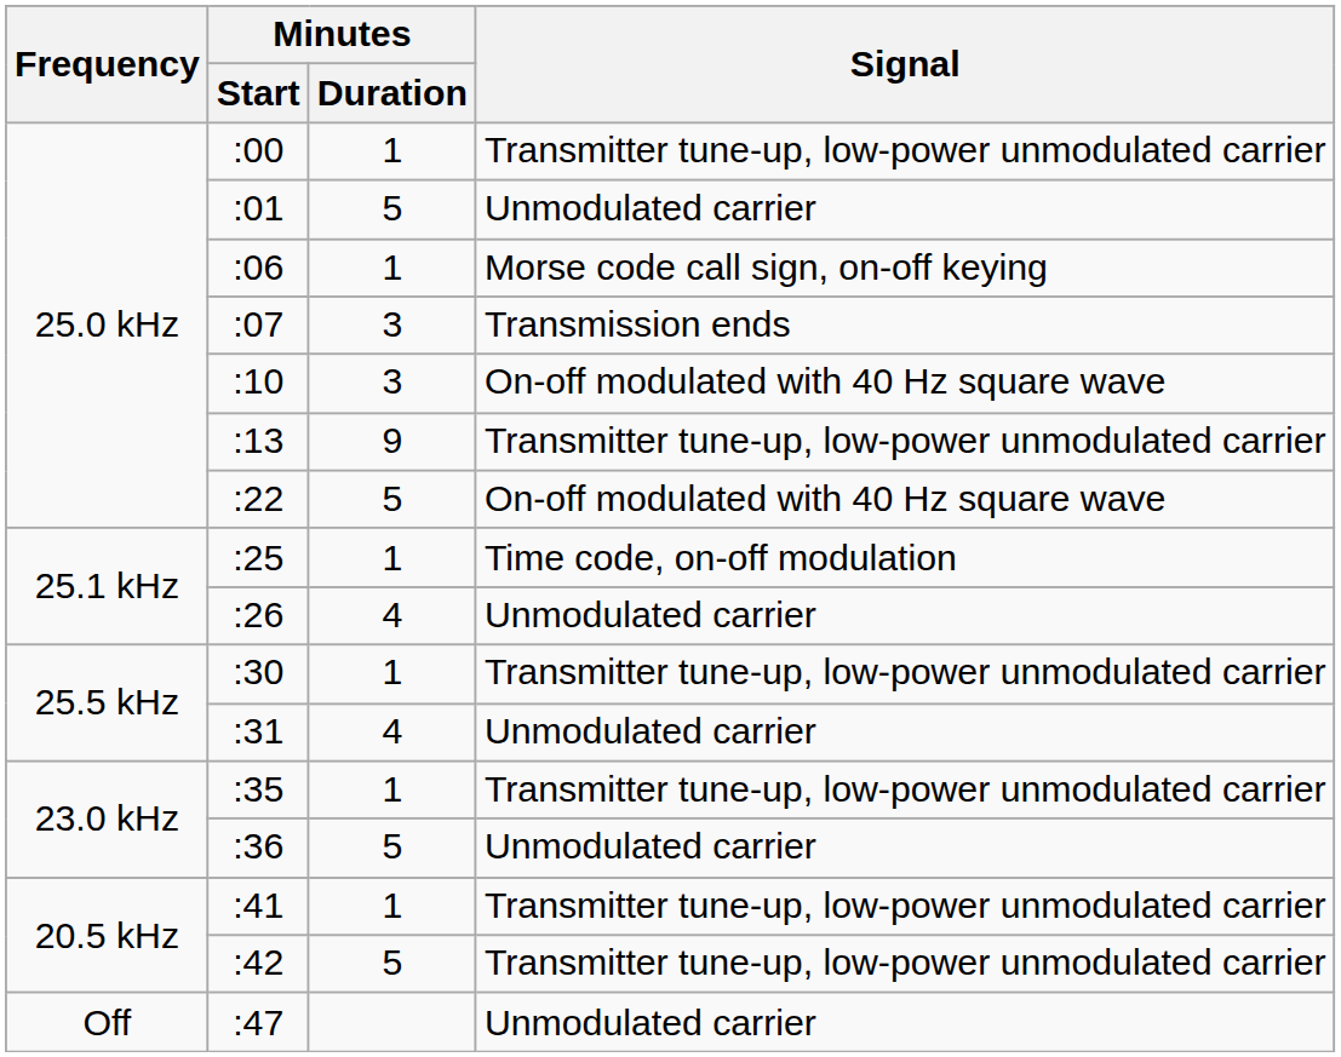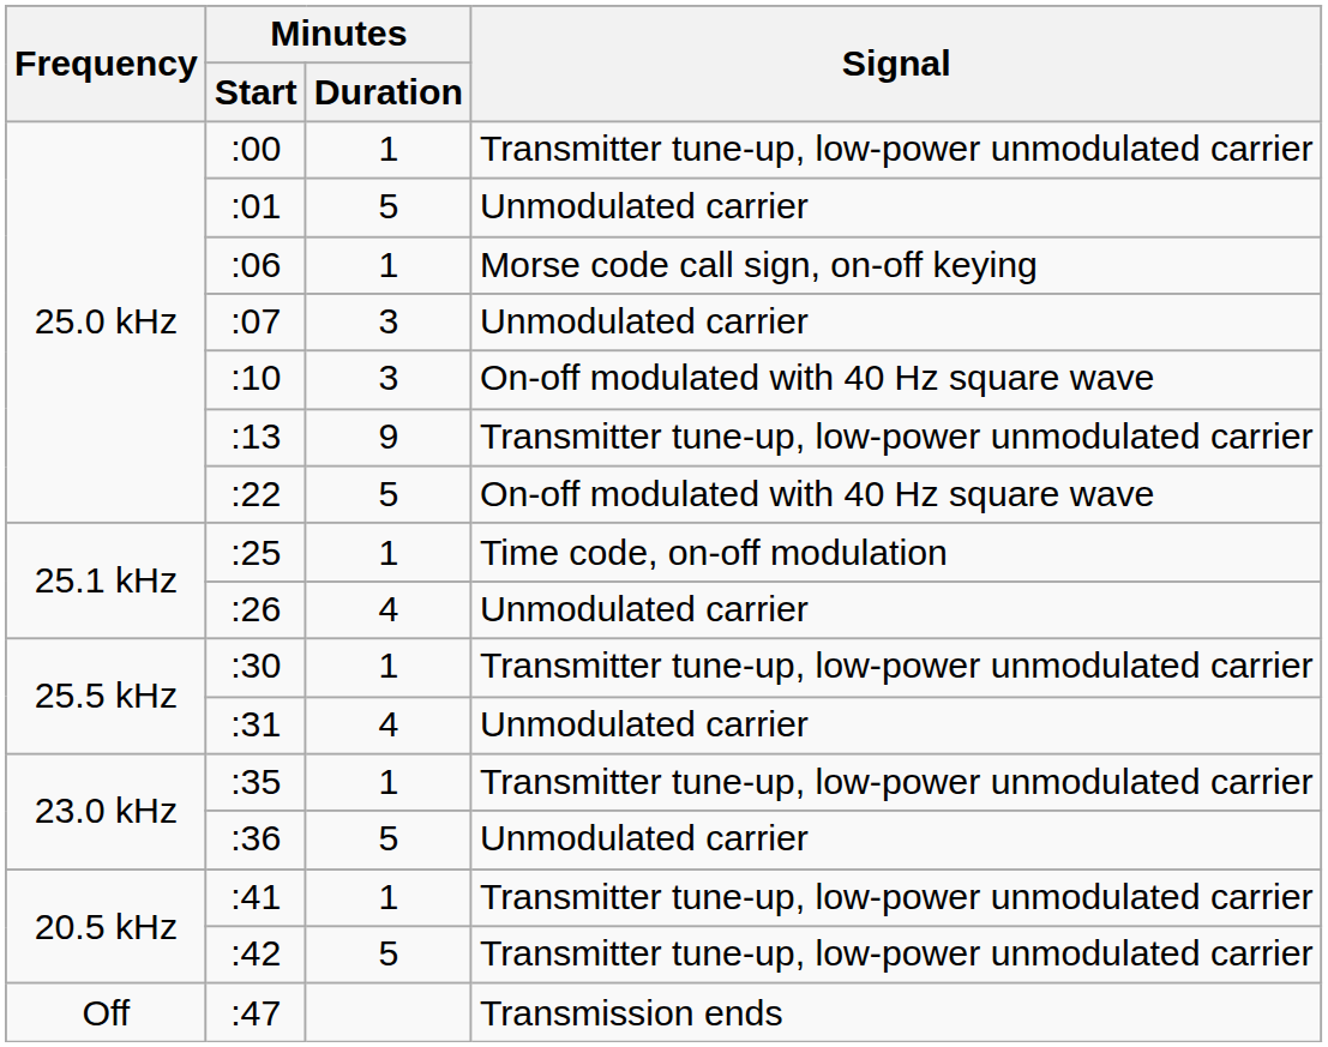 <table class="wikitable" style="text-align:center">
 <tr>
 <th rowspan=2>Frequency</th>
 <th colspan=2>Minutes</th>
 <th rowspan=2>Signal</th>
 </tr>
 <tr>
 <th>Start</th>
 <th>Duration</th>
 </tr>
 <tr>
 <td rowspan=7>25.0 kHz</td>
 <td>:00</td>
 <td>1</td>
 <td align=left>Transmitter tune-up, low-power unmodulated carrier</td>
 </tr>
 <tr>
 <td>:01</td>
 <td>5</td>
 <td align=left>Unmodulated carrier</td>
 </tr>
 <tr>
 <td>:06</td>
 <td>1</td>
 <td align=left>Morse code call sign, on-off keying</td>
 </tr>
 <tr>
 <td>:07</td>
 <td>3</td>
-<td align=left>Transmission ends</td>
+<td align=left>Unmodulated carrier</td>
 </tr>
 <tr>
 <td>:10</td>
 <td>3</td>
 <td align=left>On-off modulated with 40 Hz square wave</td>
 </tr>
 <tr>
 <td>:13</td>
 <td>9</td>
 <td align=left>Transmitter tune-up, low-power unmodulated carrier</td>
 </tr>
 <tr>
 <td>:22</td>
 <td>5</td>
 <td align=left>On-off modulated with 40 Hz square wave</td>
 </tr>
 <tr>
 <td rowspan=2>25.1 kHz</td>
 <td>:25</td>
 <td>1</td>
 <td align=left>Time code, on-off modulation</td>
 </tr>
 <tr>
 <td>:26</td>
 <td>4</td>
 <td align=left>Unmodulated carrier</td>
 </tr>
 <tr>
 <td rowspan=2>25.5 kHz</td>
 <td>:30</td>
 <td>1</td>
 <td align=left>Transmitter tune-up, low-power unmodulated carrier</td>
 </tr>
 <tr>
 <td>:31</td>
 <td>4</td>
 <td align=left>Unmodulated carrier</td>
 </tr>
 <tr>
 <td rowspan=2>23.0 kHz</td>
 <td>:35</td>
 <td>1</td>
 <td align=left>Transmitter tune-up, low-power unmodulated carrier</td>
 </tr>
 <tr>
 <td>:36</td>
 <td>5</td>
 <td align=left>Unmodulated carrier</td>
 </tr>
 <tr>
 <td rowspan=2>20.5 kHz</td>
 <td>:41</td>
 <td>1</td>
 <td align=left>Transmitter tune-up, low-power unmodulated carrier</td>
 </tr>
 <tr>
 <td>:42</td>
 <td>5</td>
 <td align=left>Transmitter tune-up, low-power unmodulated carrier</td>
 </tr>
 <tr>
 <td>Off</td>
 <td>:47</td>
 <td></td>
-<td align=left>Unmodulated carrier</td>
+<td align=left>Transmission ends</td>
 </tr>
 </table>
